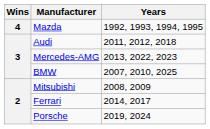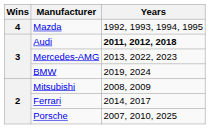 <table class="wikitable" style="font-size: 95%;">
 <tr>
 <th>Wins</th>
 <th>Manufacturer</th>
 <th>Years</th>
 </tr>
 <tr>
 <th>4</th>
 <td> <a href='#'>Mazda</a></td>
 <td>1992, 1993, 1994, 1995</td>
 </tr>
 <tr>
 <th rowspan="3">3</th>
 <td> <a href='#'>Audi</a></td>
-<td>2011, 2012, 2018</td>
+<td><strong>2011, 2012, 2018</strong></td>
 </tr>
 <tr>
 <td> <a href='#'>Mercedes-AMG</a></td>
 <td>2013, 2022, 2023</td>
 </tr>
 <tr>
 <td> <a href='#'>BMW</a></td>
-<td>2007, 2010, 2025</td>
+<td>2019, 2024</td>
 </tr>
 <tr>
 <th rowspan="3">2</th>
 <td> <a href='#'>Mitsubishi</a></td>
 <td>2008, 2009</td>
 </tr>
 <tr>
 <td> <a href='#'>Ferrari</a></td>
 <td>2014, 2017</td>
 </tr>
 <tr>
 <td> <a href='#'>Porsche</a></td>
-<td>2019, 2024</td>
+<td>2007, 2010, 2025</td>
 </tr>
 </table>
